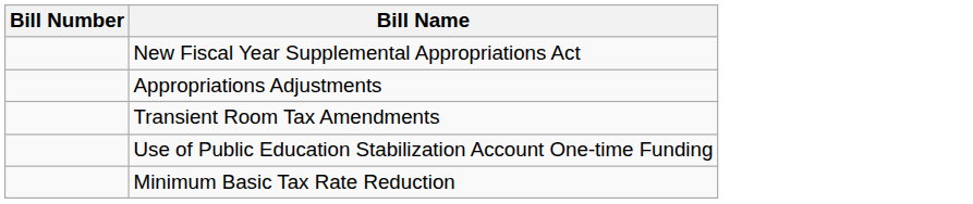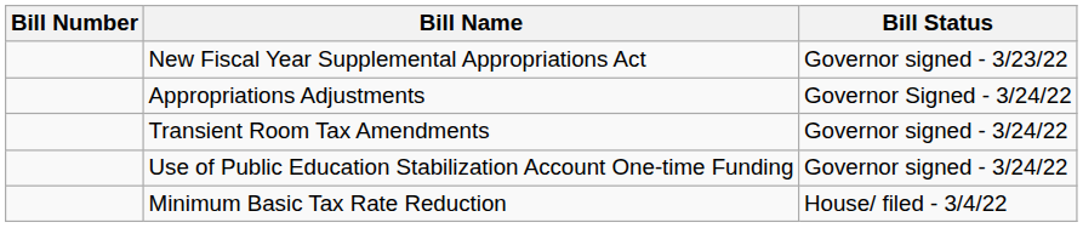 <table class="wikitable">
 <tr>
 <th>Bill Number</th>
 <th>Bill Name</th>
+<th>Bill Status</th>
 </tr>
 <tr>
 <td></td>
 <td>New Fiscal Year Supplemental Appropriations Act</td>
+<td>Governor signed - 3/23/22</td>
 </tr>
 <tr>
 <td></td>
 <td>Appropriations Adjustments</td>
+<td>Governor Signed - 3/24/22</td>
 </tr>
 <tr>
 <td></td>
 <td>Transient Room Tax Amendments</td>
+<td>Governor signed - 3/24/22</td>
 </tr>
 <tr>
 <td></td>
 <td>Use of Public Education Stabilization Account One-time Funding</td>
+<td>Governor signed - 3/24/22</td>
 </tr>
 <tr>
 <td></td>
 <td>Minimum Basic Tax Rate Reduction</td>
+<td>House/ filed - 3/4/22</td>
 </tr>
 </table>
